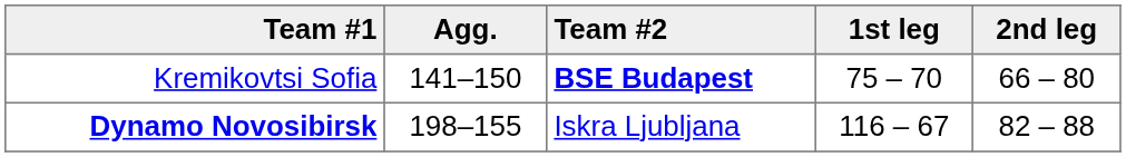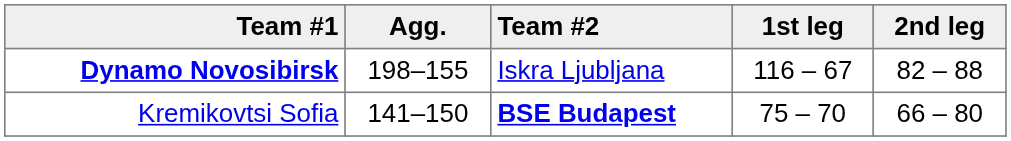 <table border=1 cellspacing=0 cellpadding=4 style="border-collapse: collapse;" width=70%>
 <tr bgcolor="efefef">
 <th align=right>Team #1</th>
 <th>Agg.</th>
 <th align=left>Team #2</th>
 <th>1st leg</th>
 <th>2nd leg</th>
 </tr>
 <tr>
+<td align=right><strong><a href='#'>Dynamo Novosibirsk</a></strong> </td>
+<td align=center>198–155</td>
+<td> <a href='#'>Iskra Ljubljana</a></td>
+<td align=center>116 – 67</td>
+<td align=center>82 – 88</td>
+</tr>
+<tr>
 <td align=right><a href='#'>Kremikovtsi Sofia</a> </td>
 <td align=center>141–150</td>
 <td> <strong><a href='#'>BSE Budapest</a></strong></td>
 <td align=center>75 – 70</td>
 <td align=center>66 – 80</td>
 </tr>
-<tr>
-<td align=right><strong><a href='#'>Dynamo Novosibirsk</a></strong> </td>
-<td align=center>198–155</td>
-<td> <a href='#'>Iskra Ljubljana</a></td>
-<td align=center>116 – 67</td>
-<td align=center>82 – 88</td>
-</tr>
 </table>
